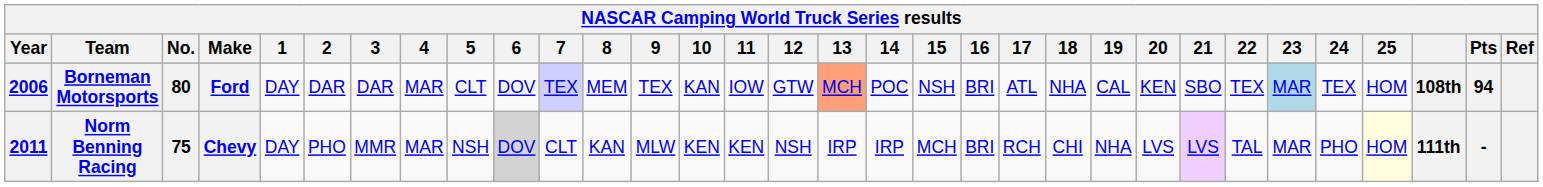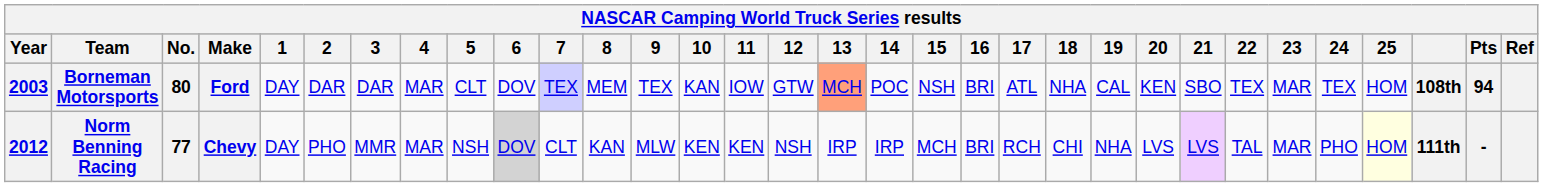 <table class="wikitable" style="text-align:center; font-size:75%">
 <tr>
 <th colspan=32><a href='#'>NASCAR Camping World Truck Series</a> results</th>
 </tr>
 <tr>
 <th>Year</th>
 <th>Team</th>
 <th>No.</th>
 <th>Make</th>
 <th>1</th>
 <th>2</th>
 <th>3</th>
 <th>4</th>
 <th>5</th>
 <th>6</th>
 <th>7</th>
 <th>8</th>
 <th>9</th>
 <th>10</th>
 <th>11</th>
 <th>12</th>
 <th>13</th>
 <th>14</th>
 <th>15</th>
 <th>16</th>
 <th>17</th>
 <th>18</th>
 <th>19</th>
 <th>20</th>
 <th>21</th>
 <th>22</th>
 <th>23</th>
 <th>24</th>
 <th>25</th>
 <th></th>
 <th>Pts</th>
 <th>Ref</th>
 </tr>
 <tr>
-<th><a href='#'>2006</a></th>
+<th><a href='#'>2003</a></th>
 <th><a href='#'>Borneman Motorsports</a></th>
 <th>80</th>
 <th><a href='#'>Ford</a></th>
 <td><a href='#'>DAY</a></td>
 <td><a href='#'>DAR</a></td>
 <td><a href='#'>DAR</a></td>
 <td><a href='#'>MAR</a></td>
 <td><a href='#'>CLT</a></td>
 <td><a href='#'>DOV</a></td>
 <td style="background:#CFCFFF;"><a href='#'>TEX</a><br></td>
 <td><a href='#'>MEM</a></td>
 <td><a href='#'>TEX</a></td>
 <td><a href='#'>KAN</a></td>
 <td><a href='#'>IOW</a></td>
 <td><a href='#'>GTW</a></td>
 <td style="background: lightsalmon;"><a href='#'>MCH</a></td>
 <td><a href='#'>POC</a></td>
 <td><a href='#'>NSH</a></td>
 <td><a href='#'>BRI</a></td>
 <td><a href='#'>ATL</a></td>
 <td><a href='#'>NHA</a></td>
 <td><a href='#'>CAL</a></td>
 <td><a href='#'>KEN</a></td>
 <td><a href='#'>SBO</a></td>
 <td><a href='#'>TEX</a></td>
-<td style="background: lightblue;"><a href='#'>MAR</a></td>
+<td><a href='#'>MAR</a></td>
 <td><a href='#'>TEX</a></td>
 <td><a href='#'>HOM</a></td>
 <th>108th</th>
 <th>94</th>
 <th></th>
 </tr>
 <tr>
-<th><a href='#'>2011</a></th>
+<th><a href='#'>2012</a></th>
 <th><a href='#'>Norm Benning Racing</a></th>
-<th>75</th>
+<th>77</th>
 <th><a href='#'>Chevy</a></th>
 <td><a href='#'>DAY</a></td>
 <td><a href='#'>PHO</a></td>
 <td><a href='#'>MMR</a></td>
 <td><a href='#'>MAR</a></td>
 <td><a href='#'>NSH</a></td>
 <td style="background: lightgrey;"><a href='#'>DOV</a></td>
 <td><a href='#'>CLT</a></td>
 <td><a href='#'>KAN</a></td>
 <td><a href='#'>MLW</a></td>
 <td><a href='#'>KEN</a></td>
 <td><a href='#'>KEN</a></td>
 <td><a href='#'>NSH</a></td>
 <td><a href='#'>IRP</a></td>
 <td><a href='#'>IRP</a></td>
 <td><a href='#'>MCH</a></td>
 <td><a href='#'>BRI</a></td>
 <td><a href='#'>RCH</a></td>
 <td><a href='#'>CHI</a></td>
 <td><a href='#'>NHA</a></td>
 <td><a href='#'>LVS</a></td>
 <td style="background:#EFCFFF;"><a href='#'>LVS</a><br></td>
 <td><a href='#'>TAL</a></td>
 <td><a href='#'>MAR</a></td>
 <td><a href='#'>PHO</a></td>
 <td style="background: lightyellow;"><a href='#'>HOM</a></td>
 <th>111th</th>
 <th>-</th>
 <th></th>
 </tr>
 </table>
